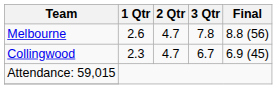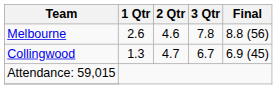 <table class="wikitable">
 <tr>
 <th>Team</th>
 <th>1 Qtr</th>
 <th>2 Qtr</th>
 <th>3 Qtr</th>
 <th>Final</th>
 </tr>
 <tr>
 <td><a href='#'>Melbourne</a></td>
 <td align=center>2.6</td>
-<td align=center>4.7</td>
+<td align=center>4.6</td>
 <td align=center>7.8</td>
 <td align=center>8.8 (56)</td>
 </tr>
 <tr>
 <td><a href='#'>Collingwood</a></td>
-<td align=center>2.3</td>
+<td align=center>1.3</td>
 <td align=center>4.7</td>
 <td align=center>6.7</td>
 <td align=center>6.9 (45)</td>
 </tr>
 <tr>
 <td align=center>Attendance: 59,015</td>
 </tr>
 <tr>
 </tr>
 </table>
